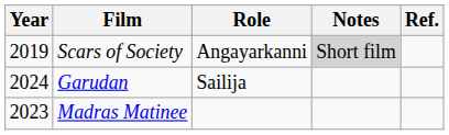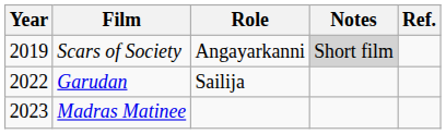 <table class="wikitable">
 <tr>
 <th>Year</th>
 <th>Film</th>
 <th>Role</th>
 <th>Notes</th>
 <th>Ref.</th>
 </tr>
 <tr>
 <td>2019</td>
 <td><em>Scars of Society</em></td>
 <td>Angayarkanni</td>
 <td style="background: lightgrey;">Short film</td>
 <td></td>
 </tr>
 <tr>
-<td>2024</td>
+<td>2022</td>
 <td><em><a href='#'>Garudan</a></em></td>
 <td>Sailija</td>
 <td></td>
 <td style="text-align: center;"></td>
 </tr>
 <tr>
 <td>2023</td>
 <td><a href='#'><em>Madras Matinee</em></a></td>
 <td></td>
 <td></td>
 <td style="text-align: center;"></td>
 </tr>
 </table>
